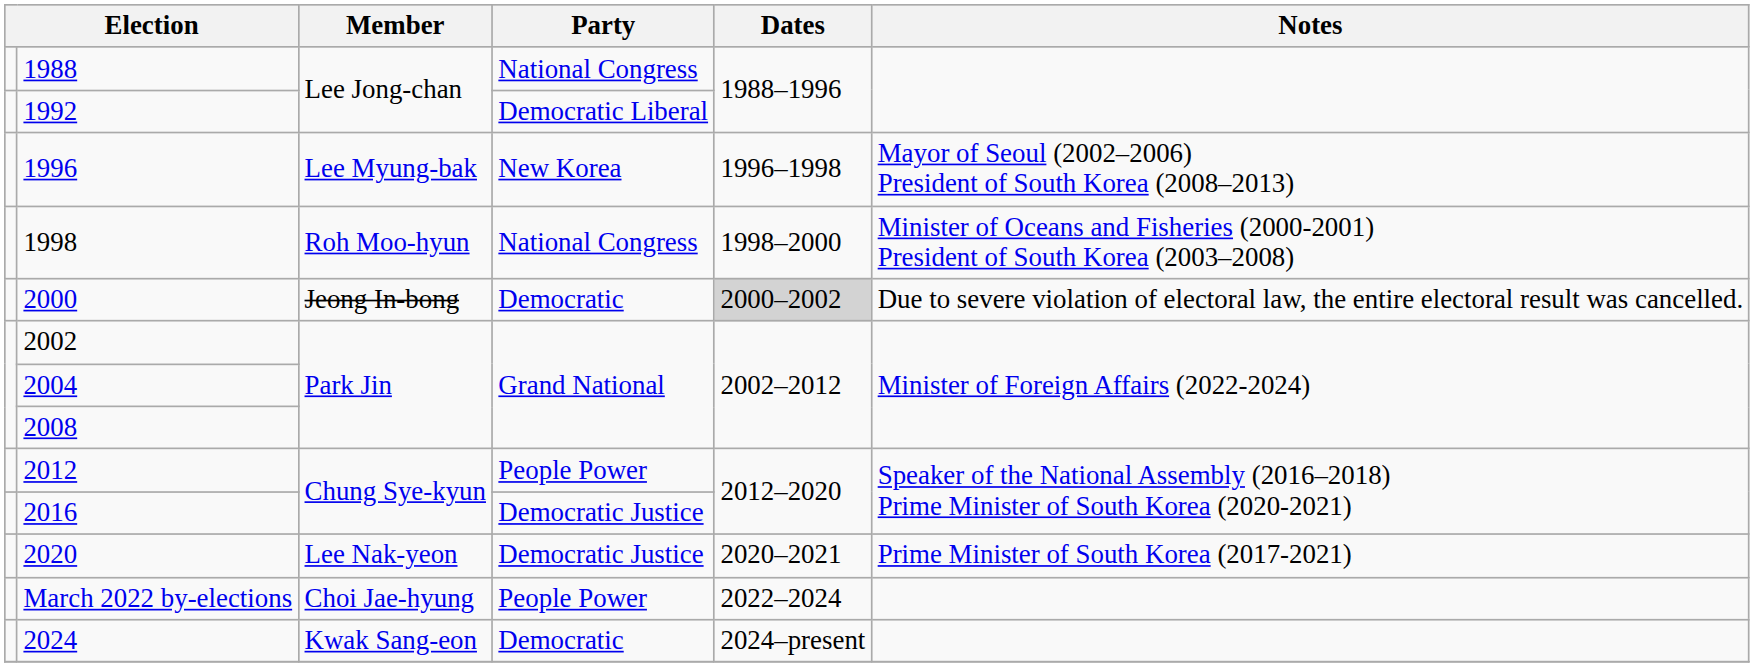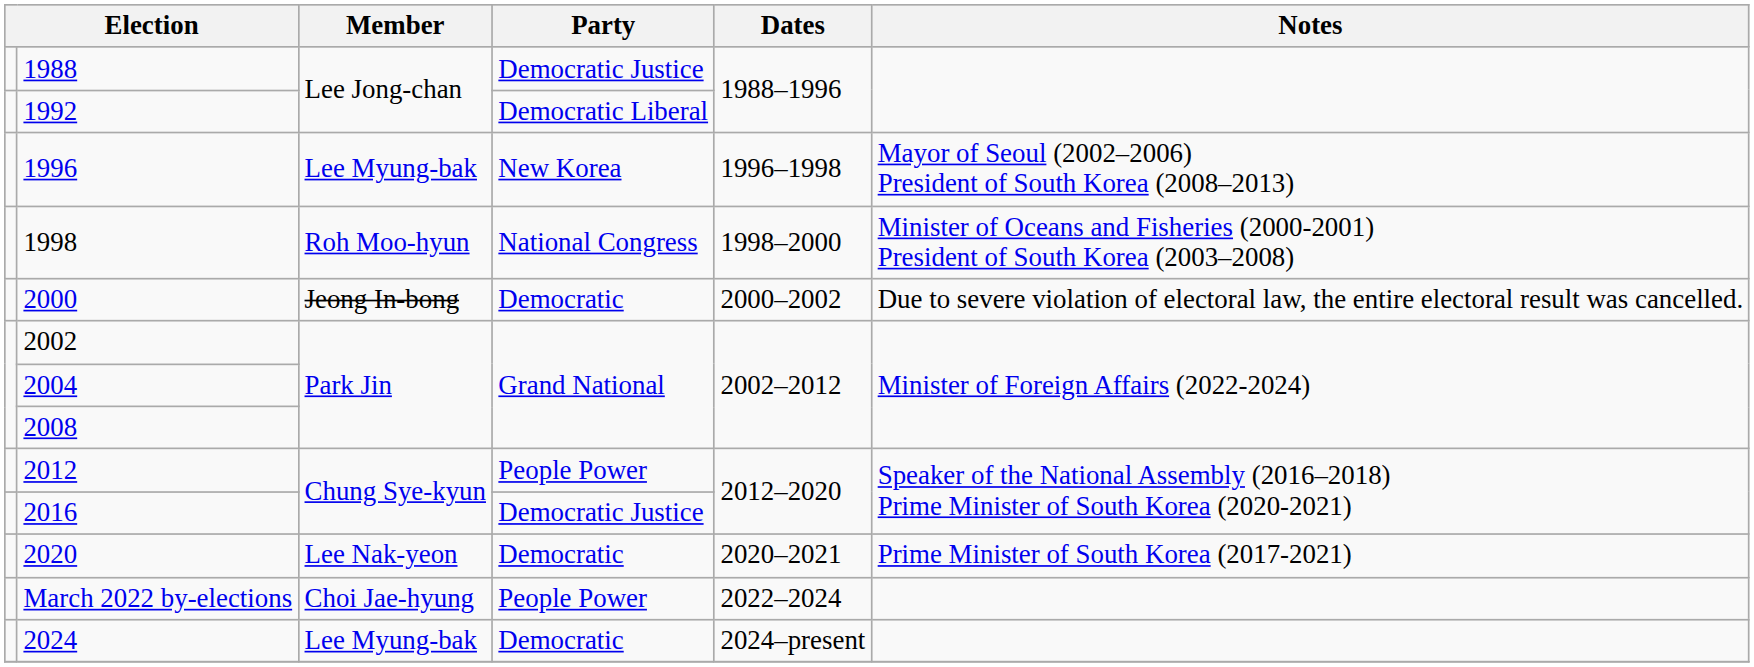 <table class="wikitable">
 <tr>
 <th colspan="2">Election</th>
 <th>Member</th>
 <th>Party</th>
 <th>Dates</th>
 <th>Notes</th>
 </tr>
 <tr>
 <td bgcolor=></td>
 <td><a href='#'>1988</a></td>
 <td rowspan="2">Lee Jong-chan</td>
-<td><a href='#'>National Congress</a></td>
+<td><a href='#'>Democratic Justice</a></td>
 <td rowspan="2">1988–1996</td>
 <td rowspan="2"></td>
 </tr>
 <tr>
 <td bgcolor=></td>
 <td><a href='#'>1992</a></td>
 <td><a href='#'>Democratic Liberal</a></td>
 </tr>
 <tr>
 <td bgcolor=></td>
 <td><a href='#'>1996</a></td>
 <td><a href='#'>Lee Myung-bak</a></td>
 <td><a href='#'>New Korea</a></td>
 <td>1996–1998</td>
 <td><a href='#'>Mayor of Seoul</a> (2002–2006)<br><a href='#'>President of South Korea</a> (2008–2013)</td>
 </tr>
 <tr>
 <td bgcolor=></td>
 <td>1998</td>
 <td><a href='#'>Roh Moo-hyun</a></td>
 <td><a href='#'>National Congress</a></td>
 <td>1998–2000</td>
 <td><a href='#'>Minister of Oceans and Fisheries</a> (2000-2001)<br><a href='#'>President of South Korea</a> (2003–2008)</td>
 </tr>
 <tr>
 <td bgcolor=></td>
 <td><a href='#'>2000</a></td>
 <td><del>Jeong In-bong</del></td>
 <td><a href='#'>Democratic</a></td>
-<td style="background: lightgrey;">2000–2002</td>
+<td>2000–2002</td>
 <td>Due to severe violation of electoral law, the entire electoral result was cancelled.</td>
 </tr>
 <tr>
 <td rowspan="3" bgcolor=></td>
 <td>2002</td>
 <td rowspan="3"><a href='#'>Park Jin</a></td>
 <td rowspan="3"><a href='#'>Grand National</a></td>
 <td rowspan="3">2002–2012</td>
 <td rowspan="3"><a href='#'>Minister of Foreign Affairs</a> (2022-2024)</td>
 </tr>
 <tr>
 <td><a href='#'>2004</a></td>
 </tr>
 <tr>
 <td><a href='#'>2008</a></td>
 </tr>
 <tr>
 <td bgcolor=></td>
 <td><a href='#'>2012</a></td>
 <td rowspan="2"><a href='#'>Chung Sye-kyun</a></td>
 <td><a href='#'>People Power</a></td>
 <td rowspan="2">2012–2020</td>
 <td rowspan="2"><a href='#'>Speaker of the National Assembly</a> (2016–2018)<br><a href='#'>Prime Minister of South Korea</a> (2020-2021)</td>
 </tr>
 <tr>
 <td bgcolor=></td>
 <td><a href='#'>2016</a></td>
 <td><a href='#'>Democratic Justice</a></td>
 </tr>
 <tr>
 <td bgcolor=></td>
 <td><a href='#'>2020</a></td>
 <td><a href='#'>Lee Nak-yeon</a></td>
-<td><a href='#'>Democratic Justice</a></td>
+<td><a href='#'>Democratic</a></td>
 <td>2020–2021</td>
 <td><a href='#'>Prime Minister of South Korea</a> (2017-2021)</td>
 </tr>
 <tr>
 <td bgcolor=></td>
 <td><a href='#'>March 2022 by-elections</a></td>
 <td><a href='#'>Choi Jae-hyung</a></td>
 <td><a href='#'>People Power</a></td>
 <td>2022–2024</td>
 </tr>
 <tr>
 <td bgcolor=></td>
 <td><a href='#'>2024</a></td>
-<td><a href='#'>Kwak Sang-eon</a></td>
+<td><a href='#'>Lee Myung-bak</a></td>
 <td><a href='#'>Democratic</a></td>
 <td>2024–present</td>
 <td></td>
 </tr>
 <tr>
 </tr>
 </table>
